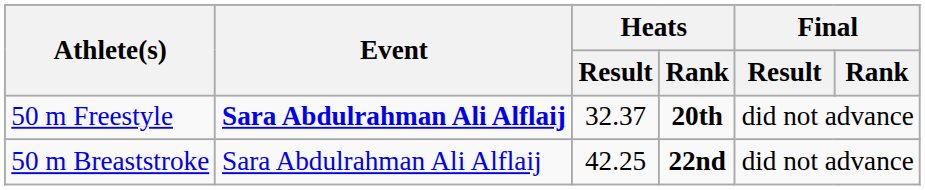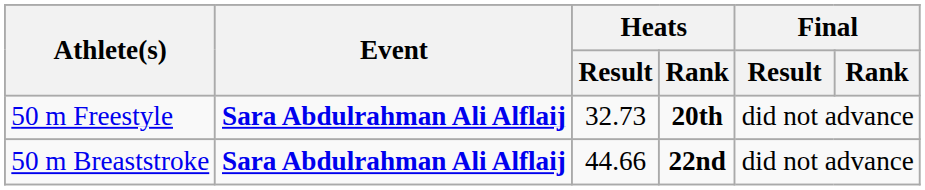 <table class="wikitable" border="1" style="font-size:90%">
 <tr>
 <th rowspan=2>Athlete(s)</th>
 <th rowspan=2>Event</th>
 <th colspan=2>Heats</th>
 <th colspan=2>Final</th>
 </tr>
 <tr>
 <th>Result</th>
 <th>Rank</th>
 <th>Result</th>
 <th>Rank</th>
 </tr>
 <tr>
 <td><a href='#'>50 m Freestyle</a></td>
 <td><strong><a href='#'>Sara Abdulrahman Ali Alflaij</a></strong></td>
-<td align=center>32.37</td>
+<td align=center>32.73</td>
 <td align=center><strong>20th</strong></td>
 <td align=center colspan=2>did not advance</td>
 </tr>
 <tr>
 <td><a href='#'>50 m Breaststroke</a></td>
-<td><a href='#'>Sara Abdulrahman Ali Alflaij</a></td>
-<td align=center>42.25</td>
+<td><strong><a href='#'>Sara Abdulrahman Ali Alflaij</a></strong></td>
+<td align=center>44.66</td>
 <td align=center><strong>22nd</strong></td>
 <td align=center colspan=2>did not advance</td>
 </tr>
 </table>
